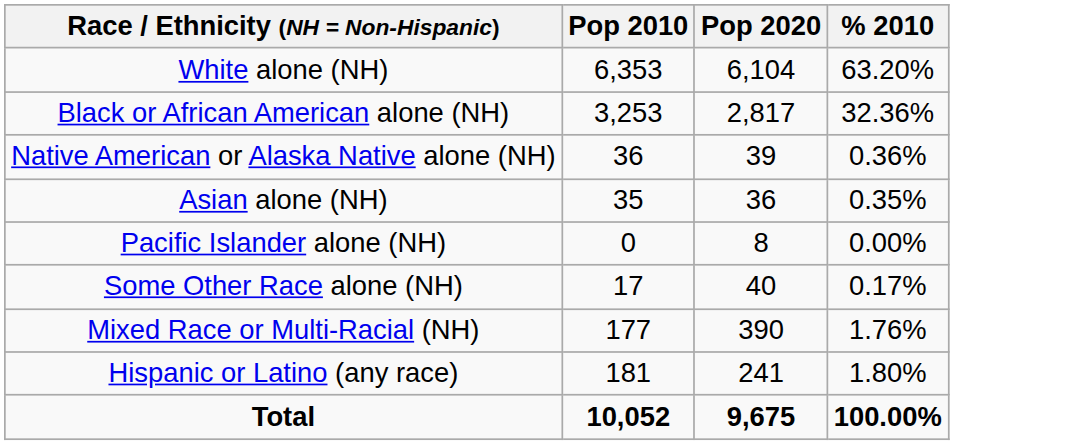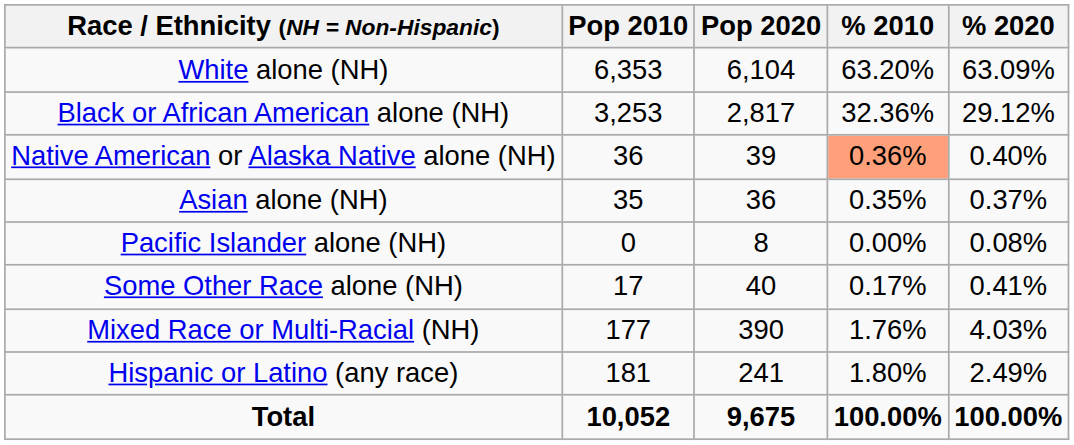 <table class="wikitable" style="text-align:center;">
 <tr>
 <th>Race / Ethnicity <small>(<em>NH = Non-Hispanic</em>)</small></th>
 <th>Pop 2010</th>
 <th>Pop 2020</th>
 <th>% 2010</th>
+<th>% 2020</th>
 </tr>
 <tr>
 <td><a href='#'>White</a> alone (NH)</td>
 <td>6,353</td>
 <td>6,104</td>
 <td>63.20%</td>
+<td>63.09%</td>
 </tr>
 <tr>
 <td><a href='#'>Black or African American</a> alone (NH)</td>
 <td>3,253</td>
 <td>2,817</td>
 <td>32.36%</td>
+<td>29.12%</td>
 </tr>
 <tr>
 <td><a href='#'>Native American</a> or <a href='#'>Alaska Native</a> alone (NH)</td>
 <td>36</td>
 <td>39</td>
-<td>0.36%</td>
+<td style="background: lightsalmon;">0.36%</td>
+<td>0.40%</td>
 </tr>
 <tr>
 <td><a href='#'>Asian</a> alone (NH)</td>
 <td>35</td>
 <td>36</td>
 <td>0.35%</td>
+<td>0.37%</td>
 </tr>
 <tr>
 <td><a href='#'>Pacific Islander</a> alone (NH)</td>
 <td>0</td>
 <td>8</td>
 <td>0.00%</td>
+<td>0.08%</td>
 </tr>
 <tr>
 <td><a href='#'>Some Other Race</a> alone (NH)</td>
 <td>17</td>
 <td>40</td>
 <td>0.17%</td>
+<td>0.41%</td>
 </tr>
 <tr>
 <td><a href='#'>Mixed Race or Multi-Racial</a> (NH)</td>
 <td>177</td>
 <td>390</td>
 <td>1.76%</td>
+<td>4.03%</td>
 </tr>
 <tr>
 <td><a href='#'>Hispanic or Latino</a> (any race)</td>
 <td>181</td>
 <td>241</td>
 <td>1.80%</td>
+<td>2.49%</td>
 </tr>
 <tr>
 <td><strong>Total</strong></td>
 <td><strong>10,052</strong></td>
 <td><strong>9,675</strong></td>
 <td><strong>100.00%</strong></td>
+<td><strong>100.00%</strong></td>
 </tr>
 </table>
